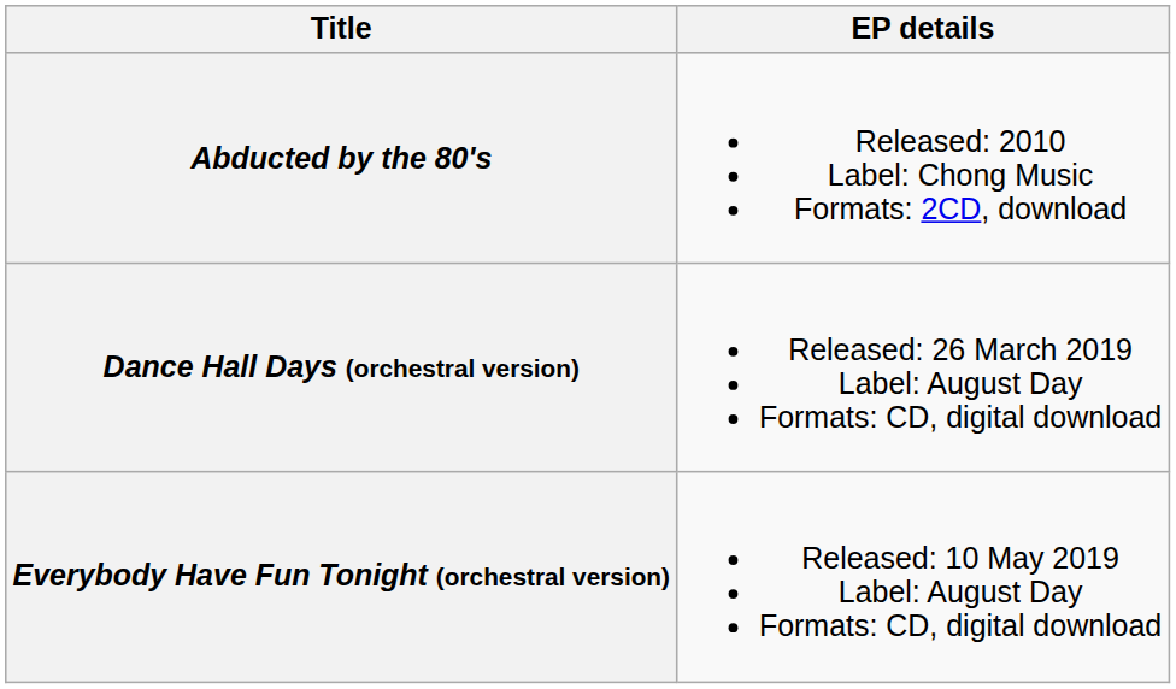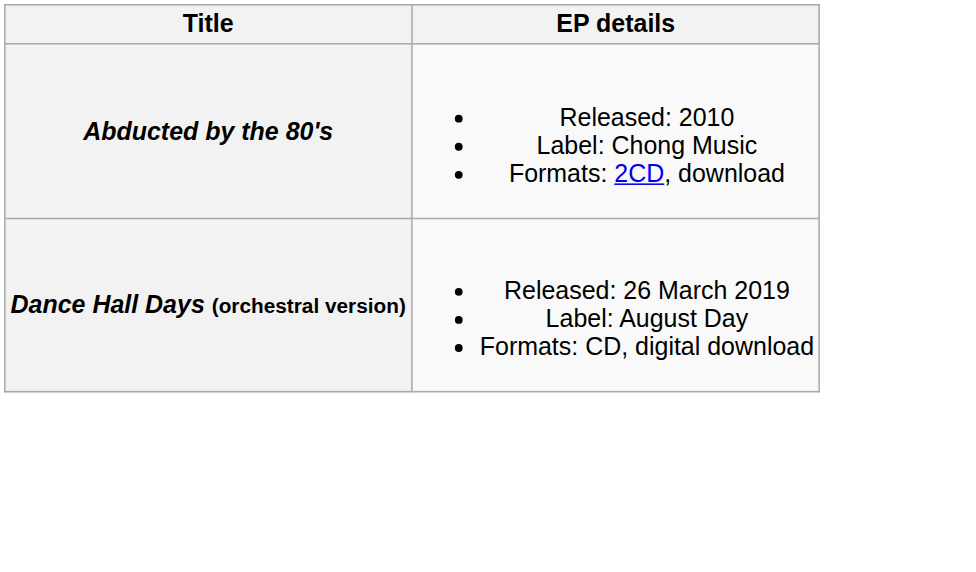 <table class="wikitable plainrowheaders" style="text-align:center;">
 <tr>
 <th>Title</th>
 <th>EP details</th>
 </tr>
 <tr>
 <th scope="row"><em>Abducted by the 80's</em></th>
 <td><br><ul><li>Released: 2010</li><li>Label: Chong Music</li><li>Formats: <a href='#'>2CD</a>, download</li></ul></td>
 </tr>
 <tr>
 <th scope="row"><em>Dance Hall Days</em> <small>(orchestral version)</small></th>
 <td><br><ul><li>Released: 26 March 2019</li><li>Label: August Day</li><li>Formats: CD, digital download</li></ul></td>
 </tr>
-<tr>
-<th scope="row"><em>Everybody Have Fun Tonight</em> <small>(orchestral version)</small></th>
-<td><br><ul><li>Released: 10 May 2019</li><li>Label: August Day</li><li>Formats: CD, digital download</li></ul></td>
-</tr>
 </table>
